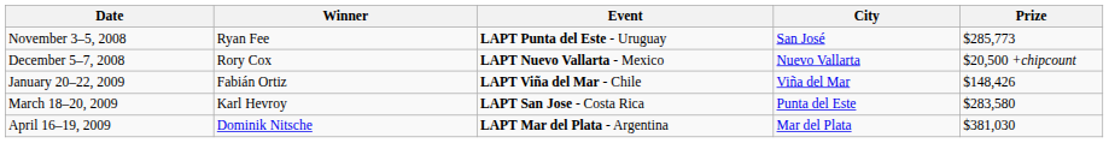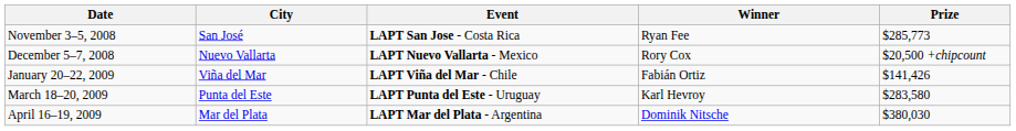 <table class="wikitable" width="100%">
 <tr>
 <th width="19%">Date</th>
+<th width="17%">City</th>
+<th width="27%">Event</th>
 <th width="24%">Winner</th>
-<th width="27%">Event</th>
-<th width="17%">City</th>
 <th width="13%">Prize</th>
 </tr>
 <tr>
 <td>November 3–5, 2008</td>
+<td> <a href='#'>San José</a></td>
+<td><strong>LAPT San Jose</strong> - Costa Rica</td>
 <td> Ryan Fee</td>
-<td><strong>LAPT Punta del Este</strong> - Uruguay</td>
-<td> <a href='#'>San José</a></td>
 <td>$285,773</td>
 </tr>
 <tr>
 <td>December 5–7, 2008</td>
+<td> <a href='#'>Nuevo Vallarta</a></td>
+<td><strong>LAPT Nuevo Vallarta</strong> - Mexico</td>
 <td> Rory Cox</td>
-<td><strong>LAPT Nuevo Vallarta</strong> - Mexico</td>
-<td> <a href='#'>Nuevo Vallarta</a></td>
 <td>$20,500 <em>+chipcount</em></td>
 </tr>
 <tr>
 <td>January 20–22, 2009</td>
+<td> <a href='#'>Viña del Mar</a></td>
+<td><strong>LAPT Viña del Mar</strong> - Chile</td>
 <td> Fabián Ortiz</td>
-<td><strong>LAPT Viña del Mar</strong> - Chile</td>
-<td> <a href='#'>Viña del Mar</a></td>
-<td>$148,426</td>
+<td>$141,426</td>
 </tr>
 <tr>
 <td>March 18–20, 2009</td>
+<td> <a href='#'>Punta del Este</a></td>
+<td><strong>LAPT Punta del Este</strong> - Uruguay</td>
 <td> Karl Hevroy</td>
-<td><strong>LAPT San Jose</strong> - Costa Rica</td>
-<td> <a href='#'>Punta del Este</a></td>
 <td>$283,580</td>
 </tr>
 <tr>
 <td>April 16–19, 2009</td>
+<td> <a href='#'>Mar del Plata</a></td>
+<td><strong>LAPT Mar del Plata</strong> - Argentina</td>
 <td> <a href='#'>Dominik Nitsche</a></td>
-<td><strong>LAPT Mar del Plata</strong> - Argentina</td>
-<td> <a href='#'>Mar del Plata</a></td>
-<td>$381,030</td>
+<td>$380,030</td>
 </tr>
 </table>
